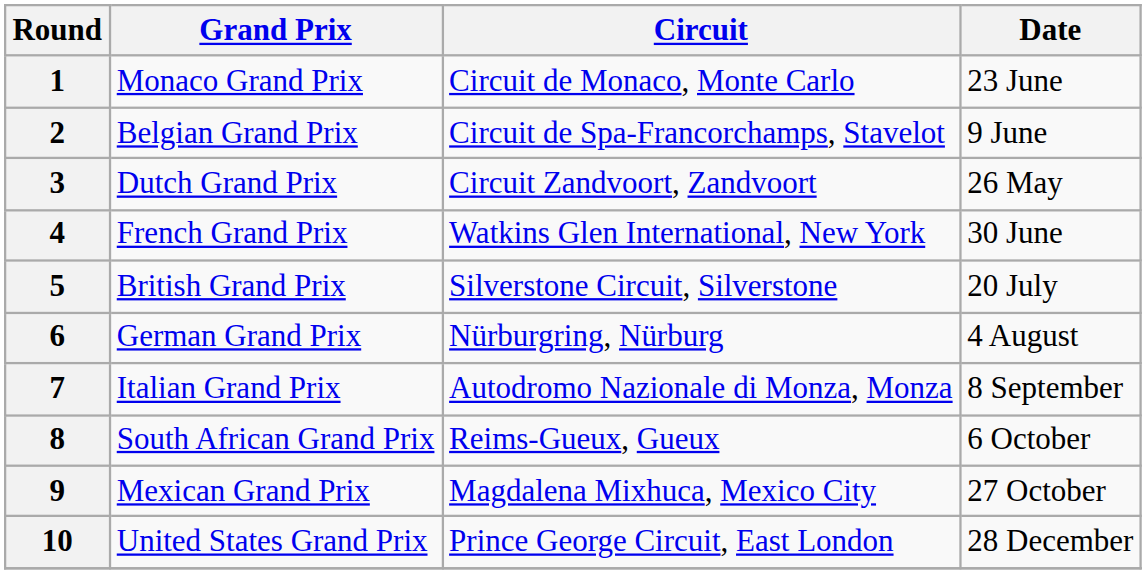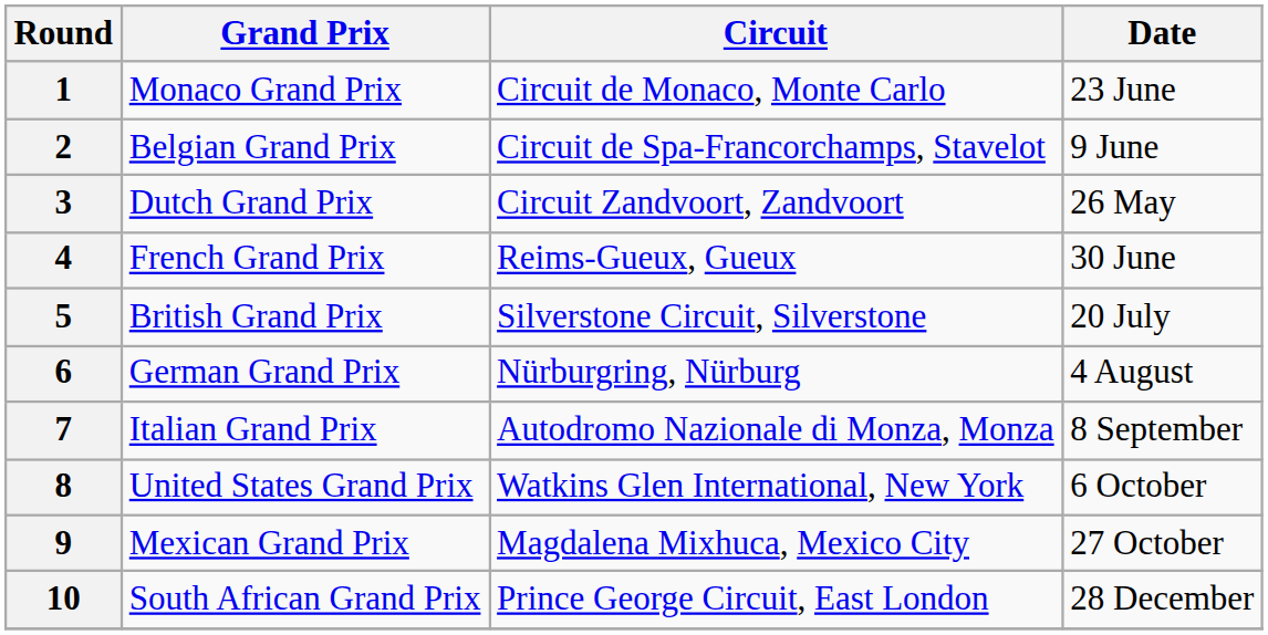 <table class="wikitable" style="font-size: 85%;">
 <tr>
 <th>Round</th>
 <th><a href='#'>Grand Prix</a></th>
 <th><a href='#'>Circuit</a></th>
 <th>Date</th>
 </tr>
 <tr>
 <th>1</th>
 <td><a href='#'>Monaco Grand Prix</a></td>
 <td> <a href='#'>Circuit de Monaco</a>, <a href='#'>Monte Carlo</a></td>
 <td>23 June</td>
 </tr>
 <tr>
 <th>2</th>
 <td><a href='#'>Belgian Grand Prix</a></td>
 <td> <a href='#'>Circuit de Spa-Francorchamps</a>, <a href='#'>Stavelot</a></td>
 <td>9 June</td>
 </tr>
 <tr>
 <th>3</th>
 <td><a href='#'>Dutch Grand Prix</a></td>
 <td> <a href='#'>Circuit Zandvoort</a>, <a href='#'>Zandvoort</a></td>
 <td>26 May</td>
 </tr>
 <tr>
 <th>4</th>
 <td><a href='#'>French Grand Prix</a></td>
-<td> <a href='#'>Watkins Glen International</a>, <a href='#'>New York</a></td>
+<td> <a href='#'>Reims-Gueux</a>, <a href='#'>Gueux</a></td>
 <td>30 June</td>
 </tr>
 <tr>
 <th>5</th>
 <td><a href='#'>British Grand Prix</a></td>
 <td> <a href='#'>Silverstone Circuit</a>, <a href='#'>Silverstone</a></td>
 <td>20 July</td>
 </tr>
 <tr>
 <th>6</th>
 <td><a href='#'>German Grand Prix</a></td>
 <td> <a href='#'>Nürburgring</a>, <a href='#'>Nürburg</a></td>
 <td>4 August</td>
 </tr>
 <tr>
 <th>7</th>
 <td><a href='#'>Italian Grand Prix</a></td>
 <td> <a href='#'>Autodromo Nazionale di Monza</a>, <a href='#'>Monza</a></td>
 <td>8 September</td>
 </tr>
 <tr>
 <th>8</th>
-<td><a href='#'>South African Grand Prix</a></td>
-<td> <a href='#'>Reims-Gueux</a>, <a href='#'>Gueux</a></td>
+<td><a href='#'>United States Grand Prix</a></td>
+<td> <a href='#'>Watkins Glen International</a>, <a href='#'>New York</a></td>
 <td>6 October</td>
 </tr>
 <tr>
 <th>9</th>
 <td><a href='#'>Mexican Grand Prix</a></td>
 <td> <a href='#'>Magdalena Mixhuca</a>, <a href='#'>Mexico City</a></td>
 <td>27 October</td>
 </tr>
 <tr>
 <th>10</th>
-<td><a href='#'>United States Grand Prix</a></td>
+<td><a href='#'>South African Grand Prix</a></td>
 <td> <a href='#'>Prince George Circuit</a>, <a href='#'>East London</a></td>
 <td>28 December</td>
 </tr>
 <tr>
 </tr>
 </table>
